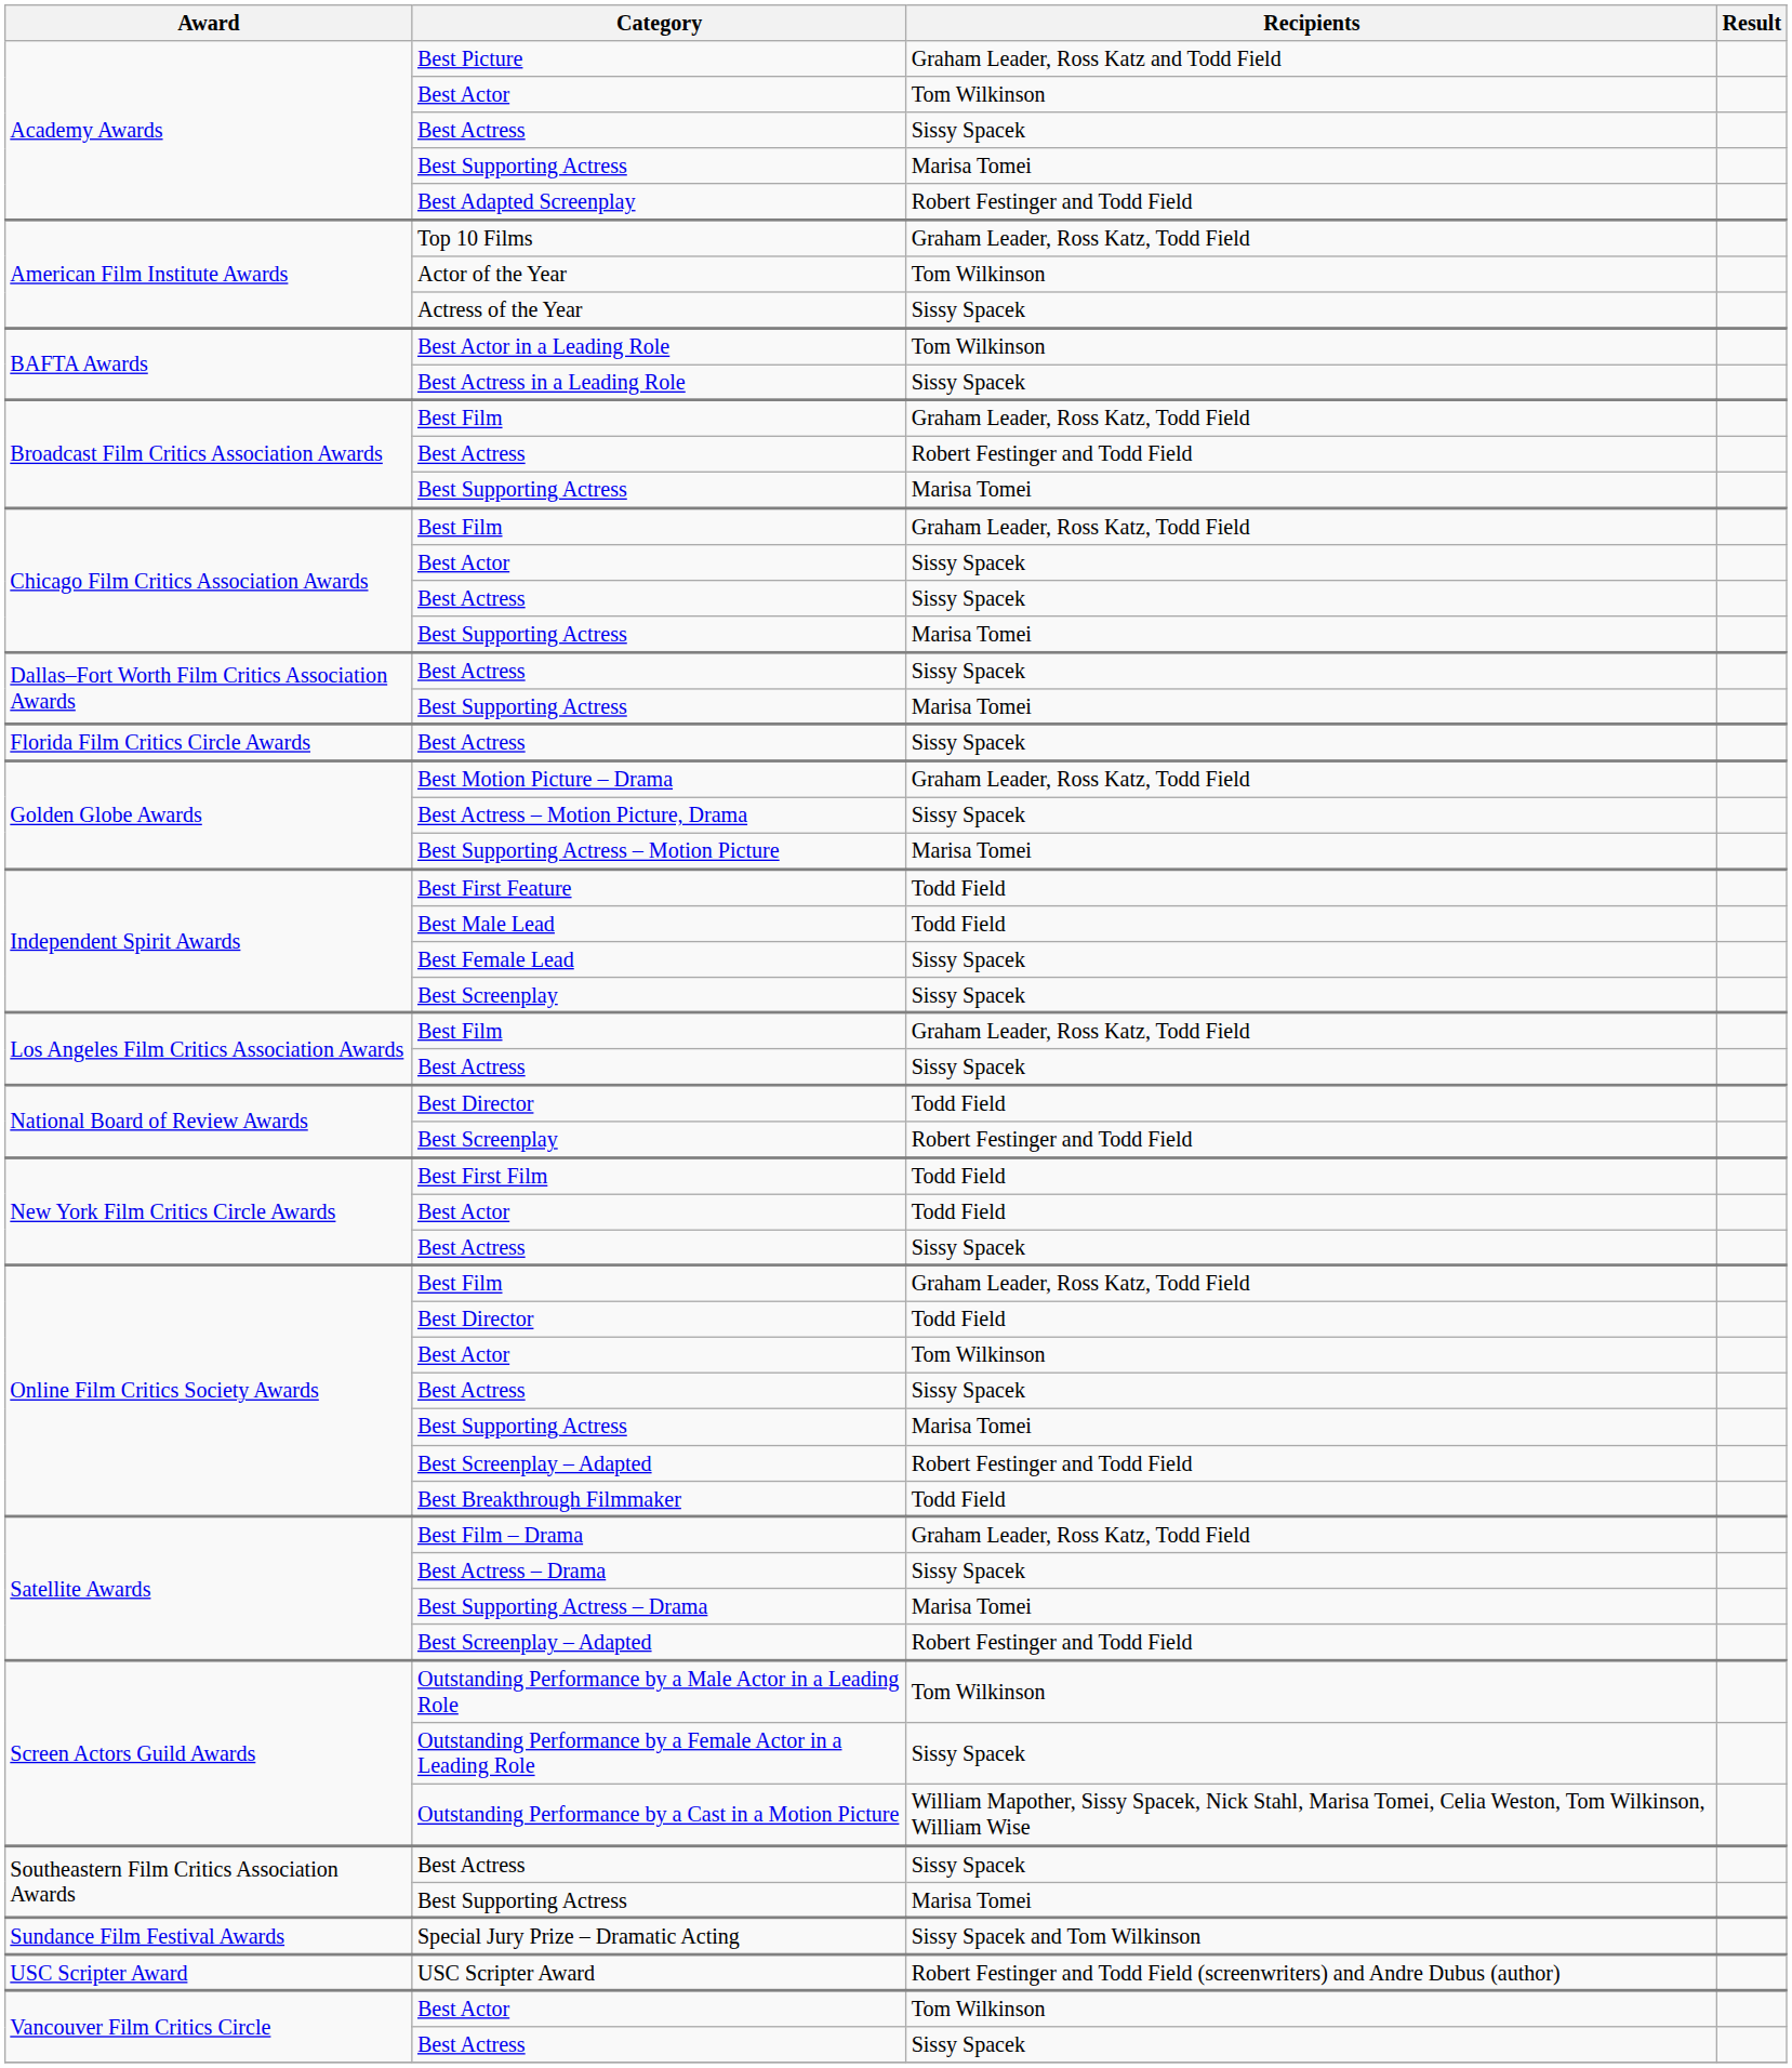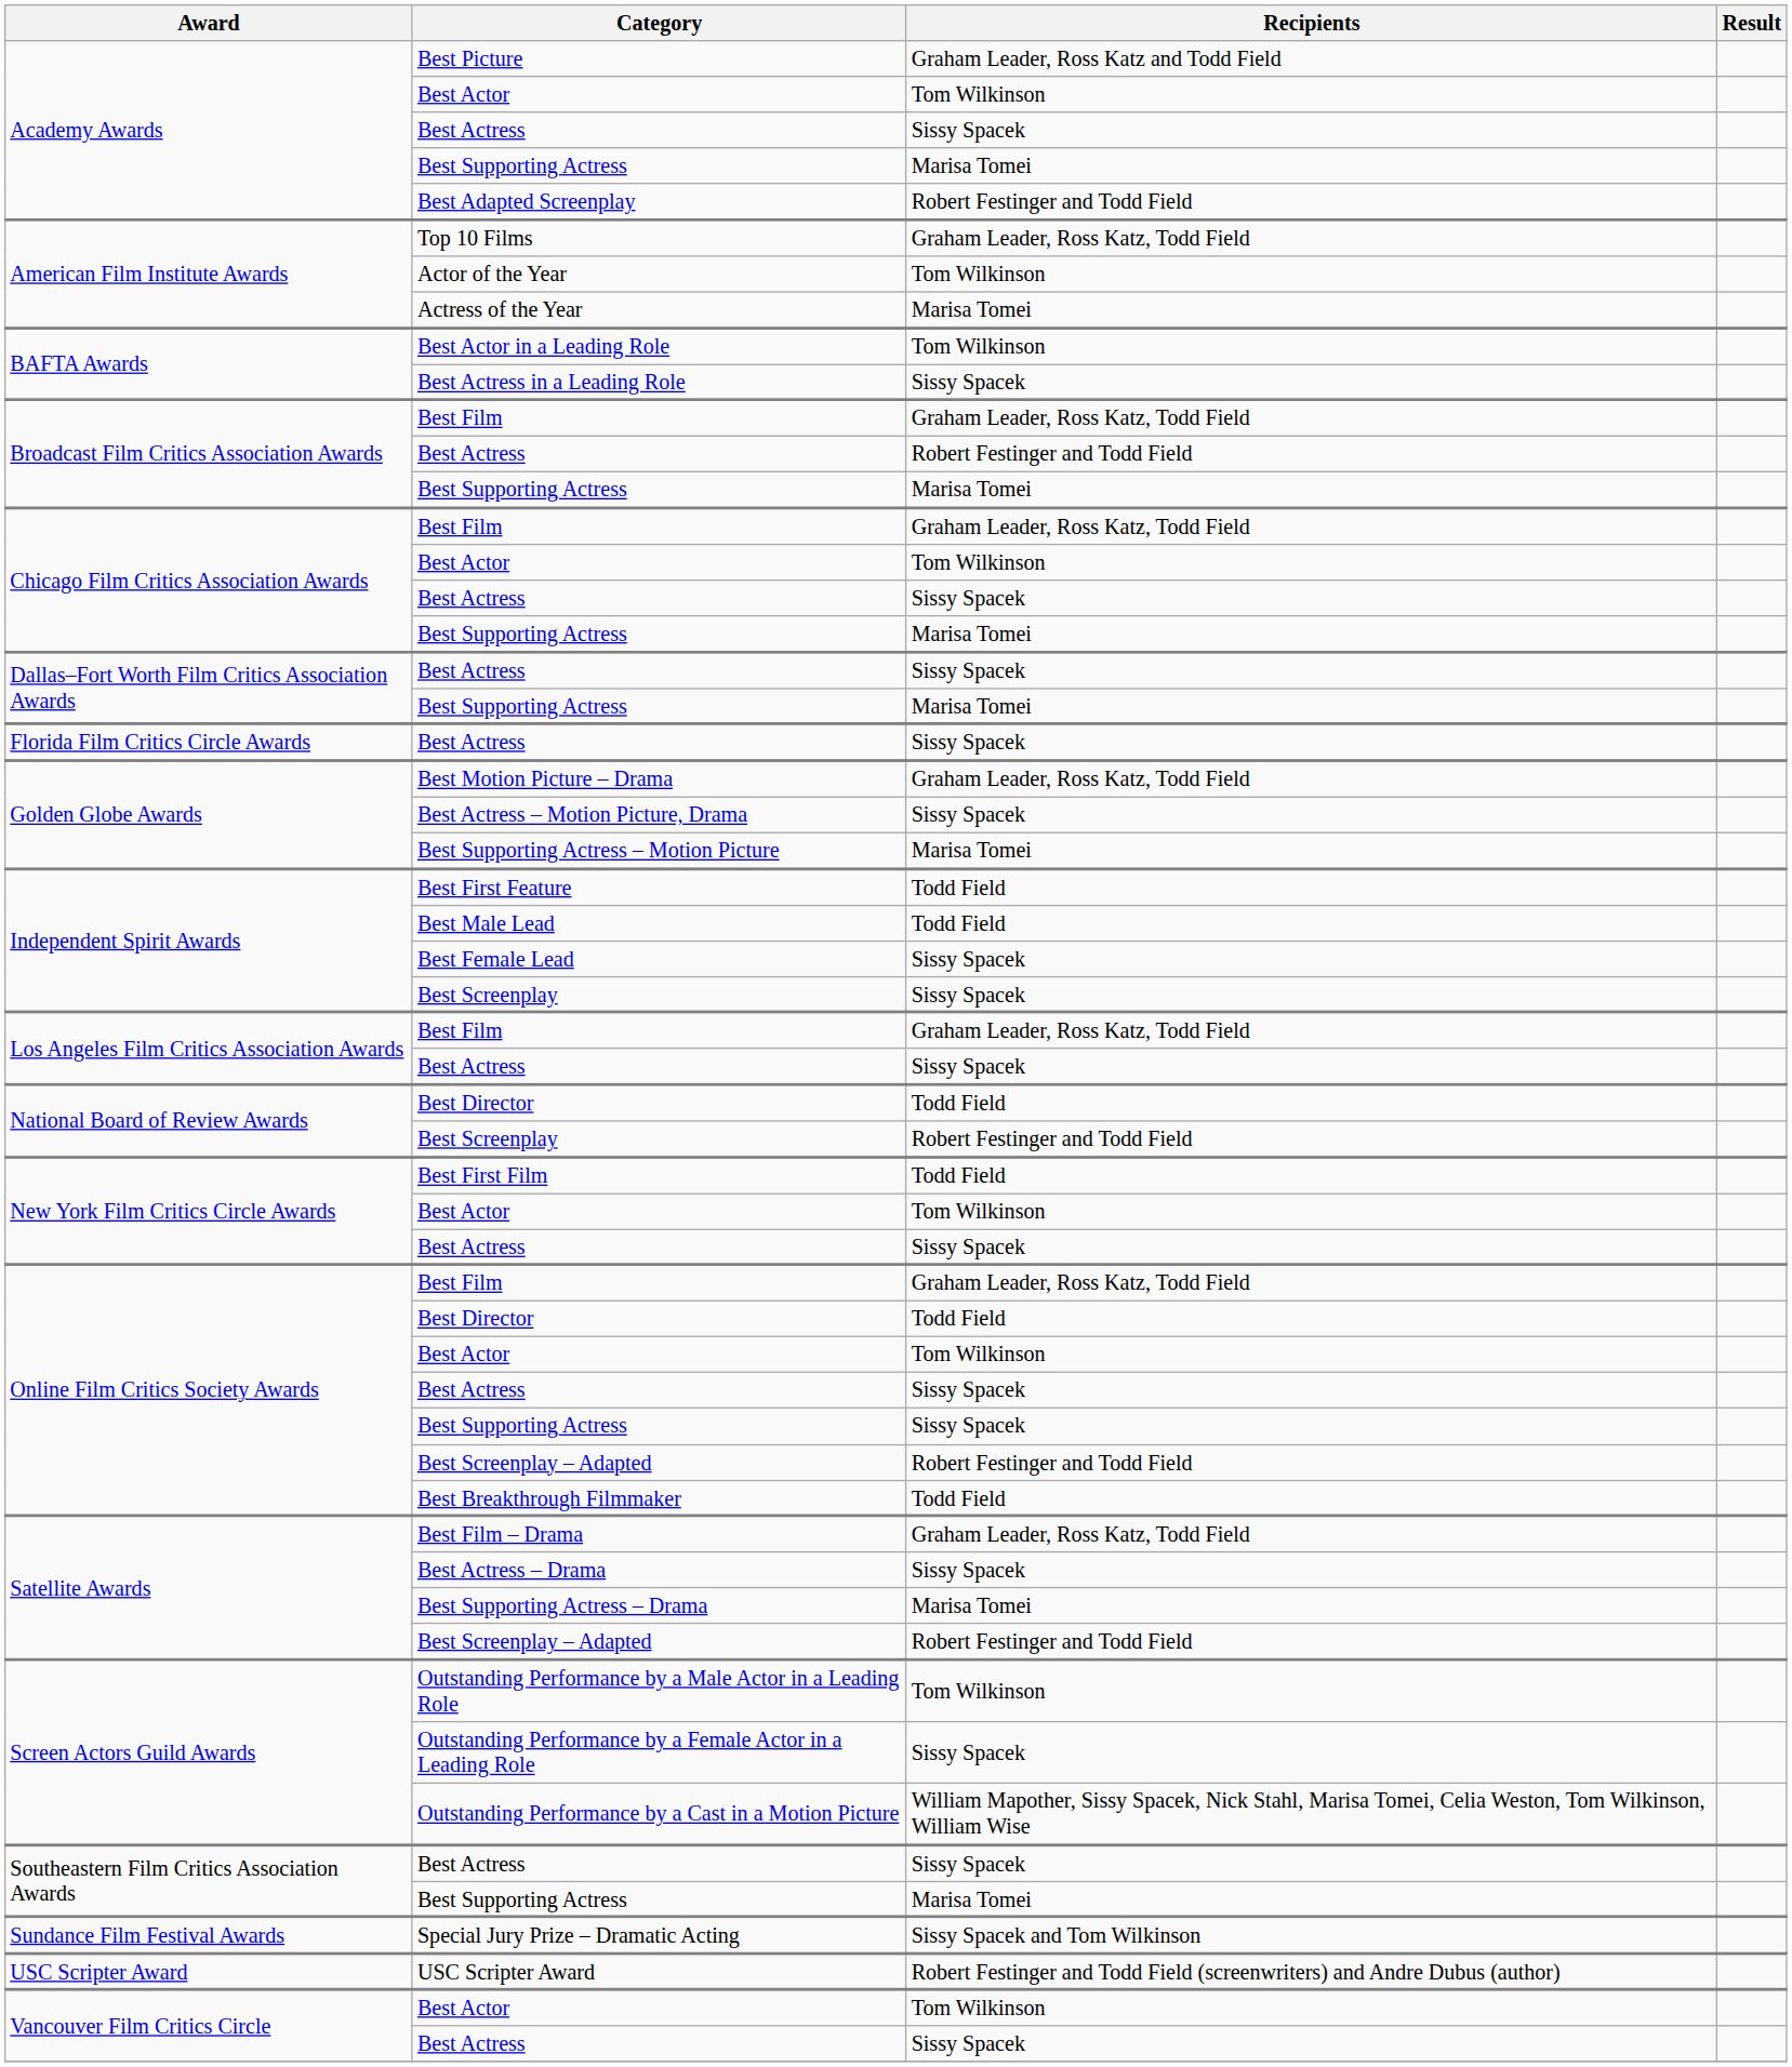 <table class="wikitable" style="font-size: 95%;">
 <tr>
 <th>Award</th>
 <th>Category</th>
 <th>Recipients</th>
 <th>Result</th>
 </tr>
 <tr>
 <td rowspan="5"><a href='#'>Academy Awards</a></td>
 <td><a href='#'>Best Picture</a></td>
 <td>Graham Leader, Ross Katz and Todd Field</td>
 <td></td>
 </tr>
 <tr>
 <td><a href='#'>Best Actor</a></td>
 <td>Tom Wilkinson</td>
 <td></td>
 </tr>
 <tr>
 <td><a href='#'>Best Actress</a></td>
 <td>Sissy Spacek</td>
 <td></td>
 </tr>
 <tr>
 <td><a href='#'>Best Supporting Actress</a></td>
 <td>Marisa Tomei</td>
 <td></td>
 </tr>
 <tr>
 <td><a href='#'>Best Adapted Screenplay</a></td>
 <td>Robert Festinger and Todd Field</td>
 <td></td>
 </tr>
 <tr>
 </tr>
 <tr style="border-top:2px solid gray;">
 <td rowspan="3"><a href='#'>American Film Institute Awards</a></td>
 <td>Top 10 Films</td>
 <td>Graham Leader, Ross Katz, Todd Field</td>
 <td></td>
 </tr>
 <tr>
 <td>Actor of the Year</td>
 <td>Tom Wilkinson</td>
 <td></td>
 </tr>
 <tr>
 <td>Actress of the Year</td>
-<td>Sissy Spacek</td>
+<td>Marisa Tomei</td>
 <td></td>
 </tr>
 <tr>
 </tr>
 <tr style="border-top:2px solid gray;">
 <td rowspan="2"><a href='#'>BAFTA Awards</a></td>
 <td><a href='#'>Best Actor in a Leading Role</a></td>
 <td>Tom Wilkinson</td>
 <td></td>
 </tr>
 <tr>
 <td><a href='#'>Best Actress in a Leading Role</a></td>
 <td>Sissy Spacek</td>
 <td></td>
 </tr>
 <tr>
 </tr>
 <tr style="border-top:2px solid gray;">
 <td rowspan="3"><a href='#'>Broadcast Film Critics Association Awards</a></td>
 <td><a href='#'>Best Film</a></td>
 <td>Graham Leader, Ross Katz, Todd Field</td>
 <td></td>
 </tr>
 <tr>
 <td><a href='#'>Best Actress</a></td>
 <td>Robert Festinger and Todd Field</td>
 <td></td>
 </tr>
 <tr>
 <td><a href='#'>Best Supporting Actress</a></td>
 <td>Marisa Tomei</td>
 <td></td>
 </tr>
 <tr>
 </tr>
 <tr style="border-top:2px solid gray;">
 <td rowspan="4"><a href='#'>Chicago Film Critics Association Awards</a></td>
 <td><a href='#'>Best Film</a></td>
 <td>Graham Leader, Ross Katz, Todd Field</td>
 <td></td>
 </tr>
 <tr>
 <td><a href='#'>Best Actor</a></td>
-<td>Sissy Spacek</td>
+<td>Tom Wilkinson</td>
 <td></td>
 </tr>
 <tr>
 <td><a href='#'>Best Actress</a></td>
 <td>Sissy Spacek</td>
 <td></td>
 </tr>
 <tr>
 <td><a href='#'>Best Supporting Actress</a></td>
 <td>Marisa Tomei</td>
 <td></td>
 </tr>
 <tr>
 </tr>
 <tr style="border-top:2px solid gray;">
 <td rowspan="2"><a href='#'>Dallas–Fort Worth Film Critics Association Awards</a></td>
 <td><a href='#'>Best Actress</a></td>
 <td>Sissy Spacek</td>
 <td></td>
 </tr>
 <tr>
 <td><a href='#'>Best Supporting Actress</a></td>
 <td>Marisa Tomei</td>
 <td></td>
 </tr>
 <tr>
 </tr>
 <tr style="border-top:2px solid gray;">
 <td><a href='#'>Florida Film Critics Circle Awards</a></td>
 <td><a href='#'>Best Actress</a></td>
 <td>Sissy Spacek</td>
 <td></td>
 </tr>
 <tr>
 </tr>
 <tr style="border-top:2px solid gray;">
 <td rowspan="3"><a href='#'>Golden Globe Awards</a></td>
 <td><a href='#'>Best Motion Picture – Drama</a></td>
 <td>Graham Leader, Ross Katz, Todd Field</td>
 <td></td>
 </tr>
 <tr>
 <td><a href='#'>Best Actress – Motion Picture, Drama</a></td>
 <td>Sissy Spacek</td>
 <td></td>
 </tr>
 <tr>
 <td><a href='#'>Best Supporting Actress – Motion Picture</a></td>
 <td>Marisa Tomei</td>
 <td></td>
 </tr>
 <tr>
 </tr>
 <tr style="border-top:2px solid gray;">
 <td rowspan="4"><a href='#'>Independent Spirit Awards</a></td>
 <td><a href='#'>Best First Feature</a></td>
 <td>Todd Field</td>
 <td></td>
 </tr>
 <tr>
 <td><a href='#'>Best Male Lead</a></td>
 <td>Todd Field</td>
 <td></td>
 </tr>
 <tr>
 <td><a href='#'>Best Female Lead</a></td>
 <td>Sissy Spacek</td>
 <td></td>
 </tr>
 <tr>
 <td><a href='#'>Best Screenplay</a></td>
 <td>Sissy Spacek</td>
 <td></td>
 </tr>
 <tr>
 </tr>
 <tr style="border-top:2px solid gray;">
 <td rowspan="2"><a href='#'>Los Angeles Film Critics Association Awards</a></td>
 <td><a href='#'>Best Film</a></td>
 <td>Graham Leader, Ross Katz, Todd Field</td>
 <td></td>
 </tr>
 <tr>
 <td><a href='#'>Best Actress</a></td>
 <td>Sissy Spacek</td>
 <td></td>
 </tr>
 <tr>
 </tr>
 <tr style="border-top:2px solid gray;">
 <td rowspan="2"><a href='#'>National Board of Review Awards</a></td>
 <td><a href='#'>Best Director</a></td>
 <td>Todd Field</td>
 <td></td>
 </tr>
 <tr>
 <td><a href='#'>Best Screenplay</a></td>
 <td>Robert Festinger and Todd Field</td>
 <td></td>
 </tr>
 <tr>
 </tr>
 <tr style="border-top:2px solid gray;">
 <td rowspan="3"><a href='#'>New York Film Critics Circle Awards</a></td>
 <td><a href='#'>Best First Film</a></td>
 <td>Todd Field</td>
 <td></td>
 </tr>
 <tr>
 <td><a href='#'>Best Actor</a></td>
-<td>Todd Field</td>
+<td>Tom Wilkinson</td>
 <td></td>
 </tr>
 <tr>
 <td><a href='#'>Best Actress</a></td>
 <td>Sissy Spacek</td>
 <td></td>
 </tr>
 <tr>
 </tr>
 <tr style="border-top:2px solid gray;">
 <td rowspan="7"><a href='#'>Online Film Critics Society Awards</a></td>
 <td><a href='#'>Best Film</a></td>
 <td>Graham Leader, Ross Katz, Todd Field</td>
 <td></td>
 </tr>
 <tr>
 <td><a href='#'>Best Director</a></td>
 <td>Todd Field</td>
 <td></td>
 </tr>
 <tr>
 <td><a href='#'>Best Actor</a></td>
 <td>Tom Wilkinson</td>
 <td></td>
 </tr>
 <tr>
 <td><a href='#'>Best Actress</a></td>
 <td>Sissy Spacek</td>
 <td></td>
 </tr>
 <tr>
 <td><a href='#'>Best Supporting Actress</a></td>
-<td>Marisa Tomei</td>
+<td>Sissy Spacek</td>
 <td></td>
 </tr>
 <tr>
 <td><a href='#'>Best Screenplay – Adapted</a></td>
 <td>Robert Festinger and Todd Field</td>
 <td></td>
 </tr>
 <tr>
 <td><a href='#'>Best Breakthrough Filmmaker</a></td>
 <td>Todd Field</td>
 <td></td>
 </tr>
 <tr>
 </tr>
 <tr style="border-top:2px solid gray;">
 <td rowspan="4"><a href='#'>Satellite Awards</a></td>
 <td><a href='#'>Best Film – Drama</a></td>
 <td>Graham Leader, Ross Katz, Todd Field</td>
 <td></td>
 </tr>
 <tr>
 <td><a href='#'>Best Actress – Drama</a></td>
 <td>Sissy Spacek</td>
 <td></td>
 </tr>
 <tr>
 <td><a href='#'>Best Supporting Actress – Drama</a></td>
 <td>Marisa Tomei</td>
 <td></td>
 </tr>
 <tr>
 <td><a href='#'>Best Screenplay – Adapted</a></td>
 <td>Robert Festinger and Todd Field</td>
 <td></td>
 </tr>
 <tr>
 </tr>
 <tr style="border-top:2px solid gray;">
 <td rowspan="3"><a href='#'>Screen Actors Guild Awards</a></td>
 <td><a href='#'>Outstanding Performance by a Male Actor in a Leading Role</a></td>
 <td>Tom Wilkinson</td>
 <td></td>
 </tr>
 <tr>
 <td><a href='#'>Outstanding Performance by a Female Actor in a Leading Role</a></td>
 <td>Sissy Spacek</td>
 <td></td>
 </tr>
 <tr>
 <td><a href='#'>Outstanding Performance by a Cast in a Motion Picture</a></td>
 <td>William Mapother, Sissy Spacek, Nick Stahl, Marisa Tomei, Celia Weston, Tom Wilkinson, William Wise</td>
 <td></td>
 </tr>
 <tr>
 </tr>
 <tr style="border-top:2px solid gray;">
 <td rowspan="2">Southeastern Film Critics Association Awards</td>
 <td>Best Actress</td>
 <td>Sissy Spacek</td>
 <td></td>
 </tr>
 <tr>
 <td>Best Supporting Actress</td>
 <td>Marisa Tomei</td>
 <td></td>
 </tr>
 <tr>
 </tr>
 <tr style="border-top:2px solid gray;">
 <td><a href='#'>Sundance Film Festival Awards</a></td>
 <td>Special Jury Prize – Dramatic Acting</td>
 <td>Sissy Spacek and Tom Wilkinson</td>
 <td></td>
 </tr>
 <tr>
 </tr>
 <tr style="border-top:2px solid gray;">
 <td><a href='#'>USC Scripter Award</a></td>
 <td>USC Scripter Award</td>
 <td>Robert Festinger and Todd Field (screenwriters) and Andre Dubus (author)</td>
 <td></td>
 </tr>
 <tr>
 </tr>
 <tr style="border-top:2px solid gray;">
 <td rowspan="2"><a href='#'>Vancouver Film Critics Circle</a></td>
 <td><a href='#'>Best Actor</a></td>
 <td>Tom Wilkinson</td>
 <td></td>
 </tr>
 <tr>
 <td><a href='#'>Best Actress</a></td>
 <td>Sissy Spacek</td>
 <td></td>
 </tr>
 <tr>
 </tr>
 </table>
